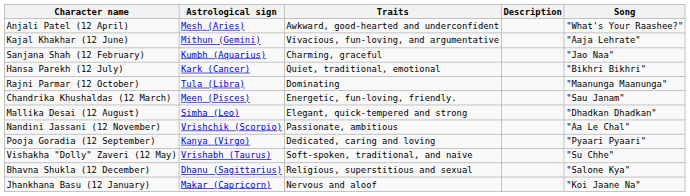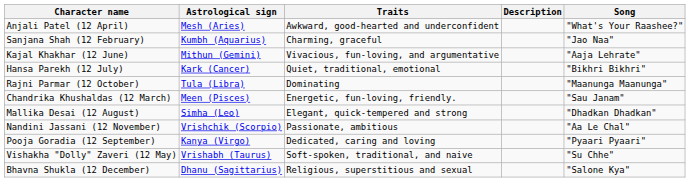 <table class="wikitable plainrowheaders sortable">
 <tr>
 <th scope="col">Character name</th>
 <th scope="col">Astrological sign</th>
 <th scope="col">Traits</th>
 <th scope="col">Description</th>
 <th scope="col">Song</th>
 </tr>
 <tr>
 <td>Anjali Patel (12 April)</td>
 <td><a href='#'>Mesh (Aries)</a></td>
 <td>Awkward, good-hearted and underconfident</td>
 <td></td>
 <td>"What's Your Raashee?"</td>
 </tr>
 <tr>
+<td>Sanjana Shah (12 February)</td>
+<td><a href='#'>Kumbh (Aquarius)</a></td>
+<td>Charming, graceful</td>
+<td></td>
+<td>"Jao Naa"</td>
+</tr>
+<tr>
 <td>Kajal Khakhar (12 June)</td>
 <td><a href='#'>Mithun (Gemini)</a></td>
 <td>Vivacious, fun-loving, and argumentative</td>
 <td></td>
 <td>"Aaja Lehrate"</td>
-</tr>
-<tr>
-<td>Sanjana Shah (12 February)</td>
-<td><a href='#'>Kumbh (Aquarius)</a></td>
-<td>Charming, graceful</td>
-<td></td>
-<td>"Jao Naa"</td>
 </tr>
 <tr>
 <td>Hansa Parekh (12 July)</td>
 <td><a href='#'>Kark (Cancer)</a></td>
 <td>Quiet, traditional, emotional</td>
 <td></td>
 <td>"Bikhri Bikhri"</td>
 </tr>
 <tr>
 <td>Rajni Parmar (12 October)</td>
 <td><a href='#'>Tula (Libra)</a></td>
 <td>Dominating</td>
 <td></td>
 <td>"Maanunga Maanunga"</td>
 </tr>
 <tr>
 <td>Chandrika Khushaldas (12 March)</td>
 <td><a href='#'>Meen (Pisces)</a></td>
 <td>Energetic, fun-loving, friendly.</td>
 <td></td>
 <td>"Sau Janam"</td>
 </tr>
 <tr>
 <td>Mallika Desai (12 August)</td>
 <td><a href='#'>Simha (Leo)</a></td>
 <td>Elegant, quick-tempered and strong</td>
 <td></td>
 <td>"Dhadkan Dhadkan"</td>
 </tr>
 <tr>
 <td>Nandini Jassani (12 November)</td>
 <td><a href='#'>Vrishchik (Scorpio)</a></td>
 <td>Passionate, ambitious</td>
 <td></td>
 <td>"Aa Le Chal"</td>
 </tr>
 <tr>
 <td>Pooja Goradia (12 September)</td>
 <td><a href='#'>Kanya (Virgo)</a></td>
 <td>Dedicated, caring and loving</td>
 <td></td>
 <td>"Pyaari Pyaari"</td>
 </tr>
 <tr>
 <td>Vishakha "Dolly" Zaveri (12 May)</td>
 <td><a href='#'>Vrishabh (Taurus)</a></td>
 <td>Soft-spoken, traditional, and naive</td>
 <td></td>
 <td>"Su Chhe"</td>
 </tr>
 <tr>
 <td>Bhavna Shukla (12 December)</td>
 <td><a href='#'>Dhanu (Sagittarius)</a></td>
 <td>Religious, superstitious and sexual</td>
 <td></td>
 <td>"Salone Kya"</td>
 </tr>
-<tr>
-<td>Jhankhana Basu (12 January)</td>
-<td><a href='#'>Makar (Capricorn)</a></td>
-<td>Nervous and aloof</td>
-<td></td>
-<td>"Koi Jaane Na"</td>
-</tr>
 </table>
